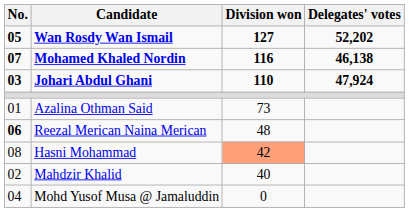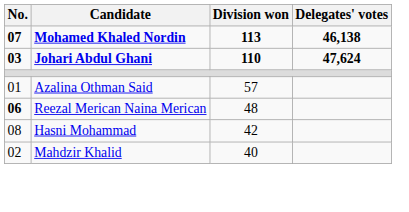 <table class=wikitable>
 <tr>
 <th>No.</th>
 <th>Candidate</th>
 <th>Division won</th>
 <th>Delegates' votes</th>
 </tr>
 <tr>
-<td><strong>05</strong></td>
-<td><strong><a href='#'>Wan Rosdy Wan Ismail</a></strong></td>
-<td align=center><strong>127</strong></td>
-<td align=center><strong>52,202</strong></td>
-</tr>
-<tr>
 <td><strong>07</strong></td>
 <td><strong><a href='#'>Mohamed Khaled Nordin</a></strong></td>
-<td align=center><strong>116</strong></td>
+<td align=center><strong>113</strong></td>
 <td align=center><strong>46,138</strong></td>
 </tr>
 <tr>
 <td><strong>03</strong></td>
 <td><strong><a href='#'>Johari Abdul Ghani</a></strong></td>
 <td align=center><strong>110</strong></td>
-<td align=center><strong>47,924</strong></td>
+<td align=center><strong>47,624</strong></td>
 </tr>
 <tr>
 <td colspan=4 bgcolor=dcdcdc></td>
 </tr>
 <tr>
 <td>01</td>
 <td><a href='#'>Azalina Othman Said</a></td>
-<td align=center>73</td>
+<td align=center>57</td>
 <td></td>
 </tr>
 <tr>
 <td><strong>06</strong></td>
 <td><a href='#'>Reezal Merican Naina Merican</a></td>
 <td align=center>48</td>
 <td></td>
 </tr>
 <tr>
 <td>08</td>
 <td><a href='#'>Hasni Mohammad</a></td>
-<td align=center style="background: lightsalmon;">42</td>
+<td align=center>42</td>
 <td></td>
 </tr>
 <tr>
 <td>02</td>
 <td><a href='#'>Mahdzir Khalid</a></td>
 <td align=center>40</td>
 <td></td>
 </tr>
-<tr>
-<td>04</td>
-<td>Mohd Yusof Musa @ Jamaluddin</td>
-<td align=center>0</td>
-<td></td>
-</tr>
 </table>
